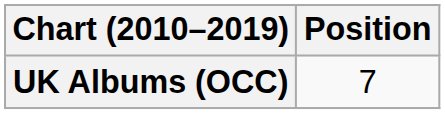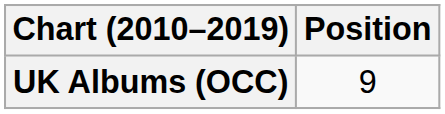 <table class="wikitable plainrowheaders">
 <tr>
 <th scope="col">Chart (2010–2019)</th>
 <th scope="col">Position</th>
 </tr>
 <tr>
 <th scope="row">UK Albums (OCC)</th>
-<td align="center">7</td>
+<td align="center">9</td>
 </tr>
 </table>
